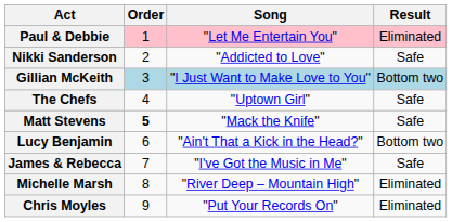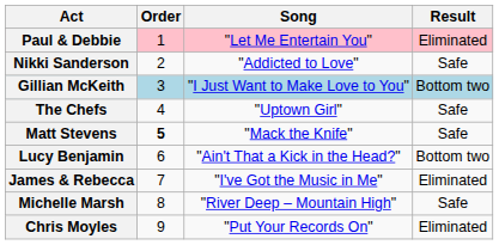 <table class="wikitable plainrowheaders" style="text-align:center;">
 <tr>
 <th>Act</th>
 <th>Order</th>
 <th>Song</th>
 <th>Result</th>
 </tr>
 <tr style="background:pink;">
 <th scope="row">Paul & Debbie</th>
 <td>1</td>
 <td>"<a href='#'>Let Me Entertain You</a>"</td>
 <td>Eliminated</td>
 </tr>
 <tr>
 <th scope="row">Nikki Sanderson</th>
 <td>2</td>
 <td>"<a href='#'>Addicted to Love</a>"</td>
 <td>Safe</td>
 </tr>
 <tr style="background: lightblue">
 <th scope="row">Gillian McKeith</th>
 <td>3</td>
 <td>"<a href='#'>I Just Want to Make Love to You</a>"</td>
 <td>Bottom two</td>
 </tr>
 <tr>
 <th scope="row">The Chefs</th>
 <td>4</td>
 <td>"<a href='#'>Uptown Girl</a>"</td>
 <td>Safe</td>
 </tr>
 <tr>
 <th scope="row">Matt Stevens</th>
 <td><strong>5</strong></td>
 <td>"<a href='#'>Mack the Knife</a>"</td>
 <td>Safe</td>
 </tr>
 <tr>
 <th scope="row">Lucy Benjamin</th>
 <td>6</td>
 <td>"<a href='#'>Ain't That a Kick in the Head?</a>"</td>
 <td>Bottom two</td>
 </tr>
 <tr>
 <th scope="row">James & Rebecca</th>
 <td>7</td>
 <td>"<a href='#'>I've Got the Music in Me</a>"</td>
-<td>Safe</td>
+<td>Eliminated</td>
 </tr>
 <tr>
 <th scope="row">Michelle Marsh</th>
 <td>8</td>
 <td>"<a href='#'>River Deep – Mountain High</a>"</td>
-<td>Eliminated</td>
+<td>Safe</td>
 </tr>
 <tr>
 <th scope="row">Chris Moyles</th>
 <td>9</td>
 <td>"<a href='#'>Put Your Records On</a>"</td>
 <td>Eliminated</td>
 </tr>
 </table>
